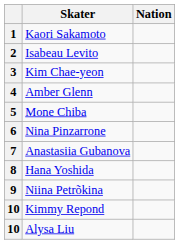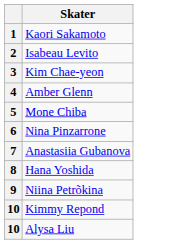 <table class="wikitable unsortable" style="text-align:left">
 <tr>
 <th scope="col"></th>
 <th scope="col">Skater</th>
-<th scope="col">Nation</th>
 </tr>
 <tr>
 <th scope="row">1</th>
 <td><a href='#'>Kaori Sakamoto</a></td>
-<td></td>
 </tr>
 <tr>
 <th scope="row">2</th>
 <td><a href='#'>Isabeau Levito</a></td>
-<td></td>
 </tr>
 <tr>
 <th scope="row">3</th>
 <td><a href='#'>Kim Chae-yeon</a></td>
-<td></td>
 </tr>
 <tr>
 <th scope="row">4</th>
 <td><a href='#'>Amber Glenn</a></td>
-<td></td>
 </tr>
 <tr>
 <th scope="row">5</th>
 <td><a href='#'>Mone Chiba</a></td>
-<td></td>
 </tr>
 <tr>
 <th scope="row">6</th>
 <td><a href='#'>Nina Pinzarrone</a></td>
-<td></td>
 </tr>
 <tr>
 <th scope="row">7</th>
 <td><a href='#'>Anastasiia Gubanova</a></td>
-<td></td>
 </tr>
 <tr>
 <th scope="row">8</th>
 <td><a href='#'>Hana Yoshida</a></td>
-<td></td>
 </tr>
 <tr>
 <th scope="row">9</th>
 <td><a href='#'>Niina Petrõkina</a></td>
-<td></td>
 </tr>
 <tr>
 <th scope="row">10</th>
 <td><a href='#'>Kimmy Repond</a></td>
-<td></td>
 </tr>
 <tr>
 <th scope="row">10</th>
 <td><a href='#'>Alysa Liu</a></td>
-<td></td>
 </tr>
 </table>
